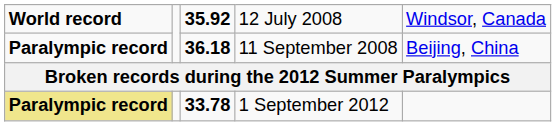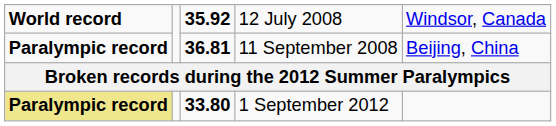 <table class="wikitable">
 <tr>
 <td><strong>World record</strong></td>
 <td rowspan="2"></td>
 <td><strong>35.92</strong></td>
 <td>12 July 2008</td>
 <td><a href='#'>Windsor</a>, <a href='#'>Canada</a></td>
 </tr>
 <tr>
 <td><strong>Paralympic record</strong></td>
-<td><strong>36.18</strong></td>
+<td><strong>36.81</strong></td>
 <td>11 September 2008</td>
 <td><a href='#'>Beijing</a>, <a href='#'>China</a></td>
 </tr>
 <tr>
 <th colspan="5">Broken records during the 2012 Summer Paralympics</th>
 </tr>
 <tr>
 <td style="background: khaki;"><strong>Paralympic record</strong></td>
 <td></td>
-<td><strong>33.78</strong></td>
+<td><strong>33.80</strong></td>
 <td>1 September 2012</td>
 <td></td>
 </tr>
 </table>
